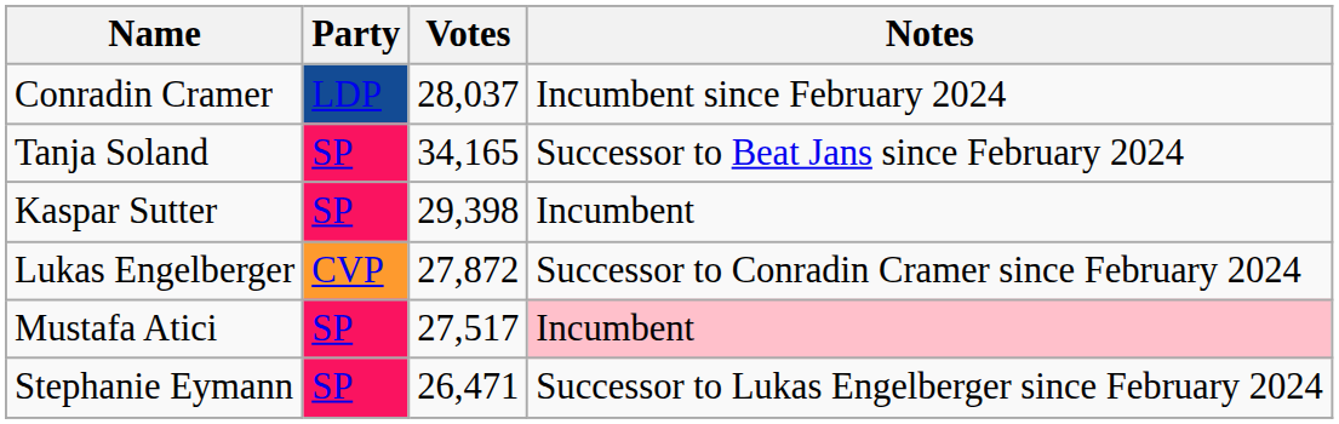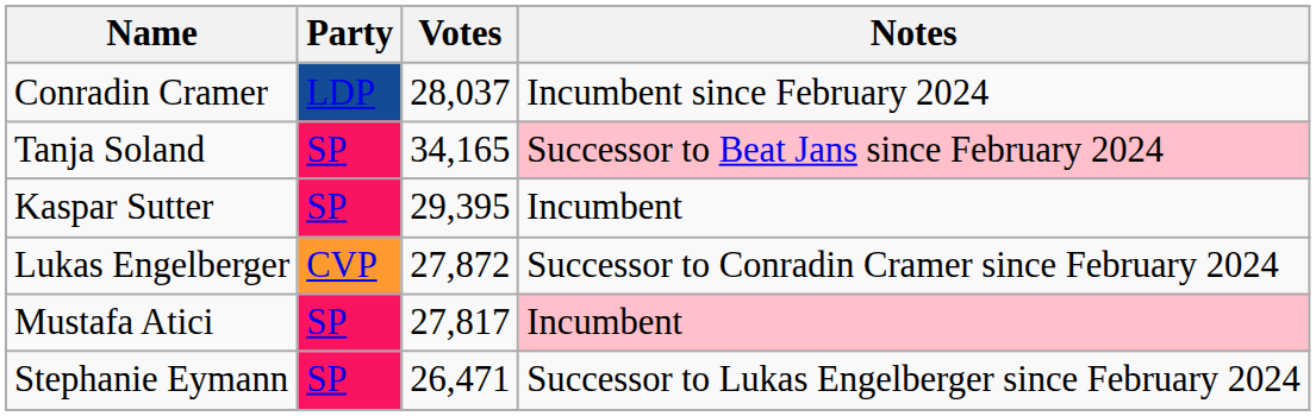 <table class="wikitable">
 <tr>
 <th>Name</th>
 <th>Party</th>
 <th>Votes</th>
 <th>Notes</th>
 </tr>
 <tr>
 <td>Conradin Cramer</td>
 <td style="background:#134B94; width:30px;"><a href='#'><span>LDP</span></a></td>
 <td>28,037</td>
 <td>Incumbent since February 2024</td>
 </tr>
 <tr>
 <td>Tanja Soland</td>
 <td style="background:#FA1360; width:30px;"><a href='#'><span>SP</span></a></td>
 <td>34,165</td>
-<td>Successor to <a href='#'>Beat Jans</a> since February 2024</td>
+<td style="background: pink;">Successor to <a href='#'>Beat Jans</a> since February 2024</td>
 </tr>
 <tr>
 <td>Kaspar Sutter</td>
 <td style="background:#FA1360; width:30px;"><a href='#'><span>SP</span></a></td>
-<td>29,398</td>
+<td>29,395</td>
 <td>Incumbent</td>
 </tr>
 <tr>
 <td>Lukas Engelberger</td>
 <td style="background:#FE9A2E; width:30px;"><a href='#'><span>CVP</span></a></td>
 <td>27,872</td>
 <td>Successor to Conradin Cramer since February 2024</td>
 </tr>
 <tr>
 <td>Mustafa Atici</td>
 <td style="background:#FA1360; width:30px;"><a href='#'><span>SP</span></a></td>
-<td>27,517</td>
+<td>27,817</td>
 <td style="background: pink;">Incumbent</td>
 </tr>
 <tr>
 <td>Stephanie Eymann</td>
 <td style="background:#FA1360; width:30px;"><a href='#'><span>SP</span></a></td>
 <td>26,471</td>
 <td>Successor to Lukas Engelberger since February 2024</td>
 </tr>
 </table>
